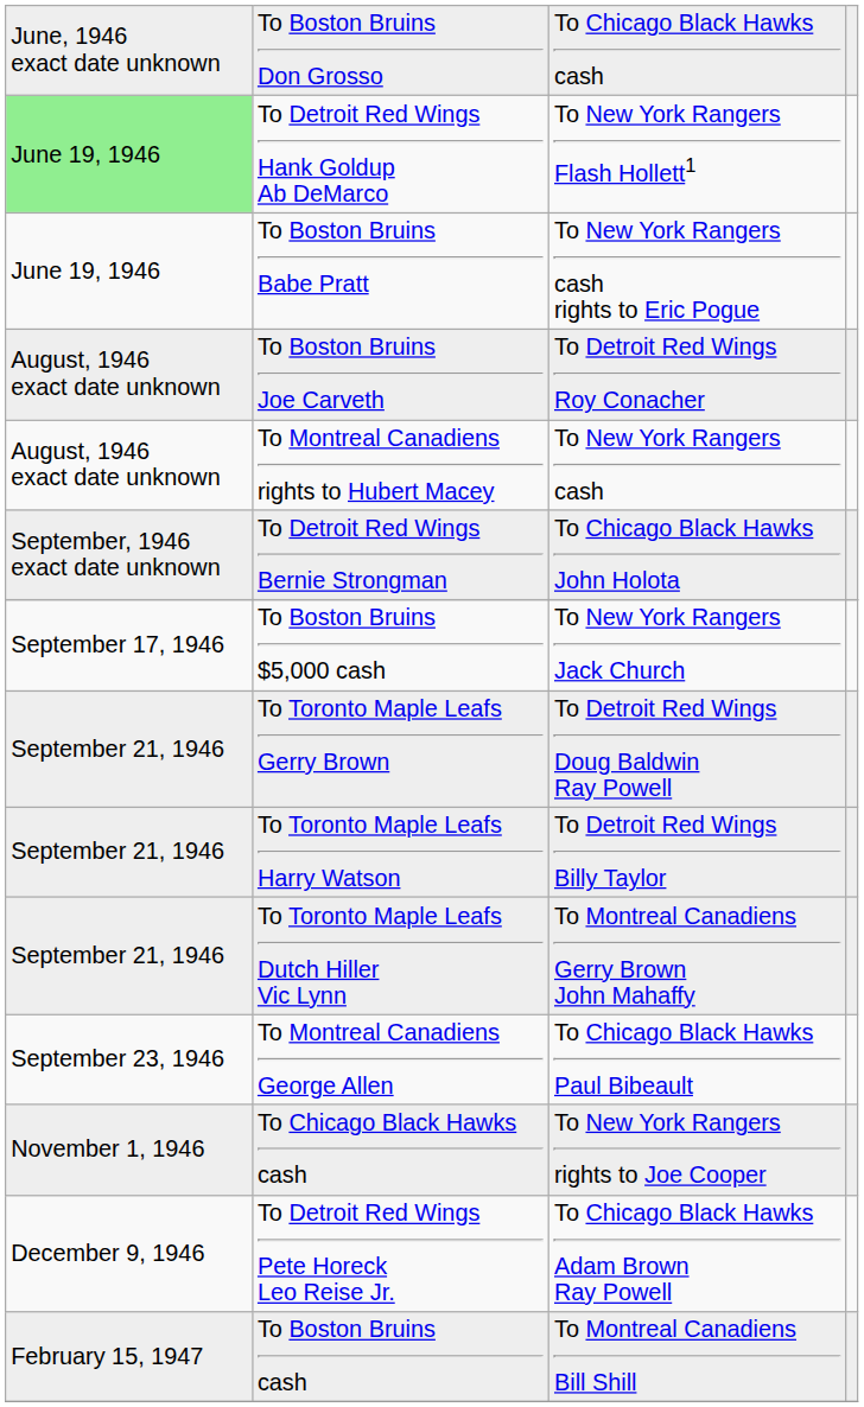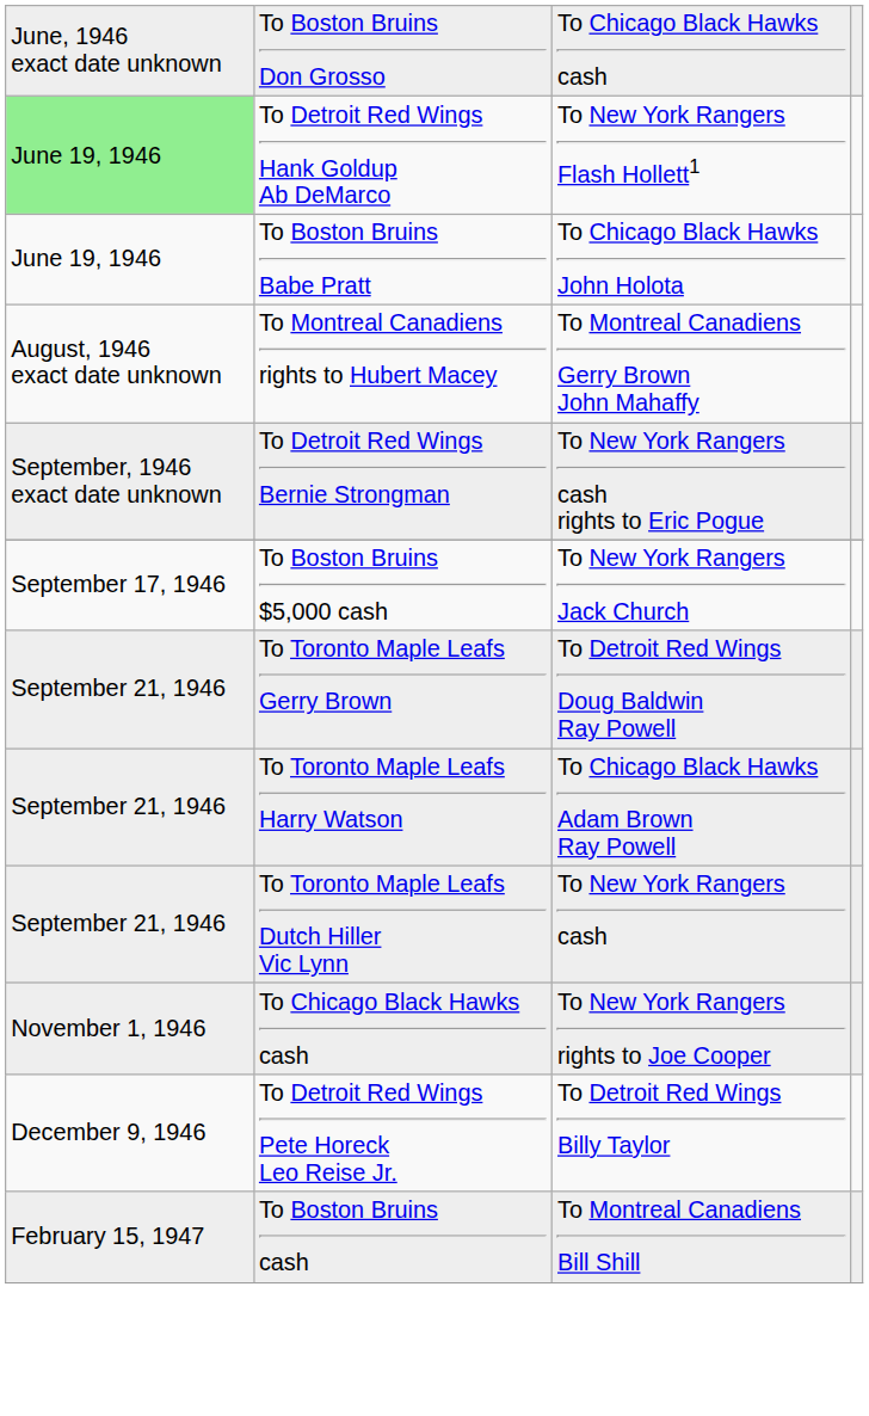 <table class="wikitable" style="border:1px solid #999999; width:580px;">
 <tr bgcolor="eeeeee">
 <td>June, 1946<br>exact date unknown</td>
 <td valign="top">To <a href='#'>Boston Bruins</a><hr><a href='#'>Don Grosso</a></td>
 <td valign="top">To <a href='#'>Chicago Black Hawks</a><hr>cash</td>
 <td></td>
 </tr>
 <tr>
 <td style="background: lightgreen;">June 19, 1946</td>
 <td valign="top">To <a href='#'>Detroit Red Wings</a><hr><a href='#'>Hank Goldup</a><br><a href='#'>Ab DeMarco</a></td>
 <td valign="top">To <a href='#'>New York Rangers</a><hr><a href='#'>Flash Hollett</a><sup>1</sup></td>
 <td></td>
 </tr>
 <tr>
 <td>June 19, 1946</td>
 <td valign="top">To <a href='#'>Boston Bruins</a><hr><a href='#'>Babe Pratt</a></td>
-<td valign="top">To <a href='#'>New York Rangers</a><hr>cash<br>rights to <a href='#'>Eric Pogue</a></td>
-<td></td>
-</tr>
-<tr bgcolor="eeeeee">
-<td>August, 1946<br>exact date unknown</td>
-<td valign="top">To <a href='#'>Boston Bruins</a><hr><a href='#'>Joe Carveth</a></td>
-<td valign="top">To <a href='#'>Detroit Red Wings</a><hr><a href='#'>Roy Conacher</a></td>
+<td valign="top">To <a href='#'>Chicago Black Hawks</a><hr><a href='#'>John Holota</a></td>
 <td></td>
 </tr>
 <tr>
 <td>August, 1946<br>exact date unknown</td>
 <td valign="top">To <a href='#'>Montreal Canadiens</a><hr>rights to <a href='#'>Hubert Macey</a></td>
-<td valign="top">To <a href='#'>New York Rangers</a><hr>cash</td>
+<td valign="top">To <a href='#'>Montreal Canadiens</a><hr><a href='#'>Gerry Brown</a><br><a href='#'>John Mahaffy</a></td>
 <td></td>
 </tr>
 <tr bgcolor="eeeeee">
 <td>September, 1946<br>exact date unknown</td>
 <td valign="top">To <a href='#'>Detroit Red Wings</a><hr><a href='#'>Bernie Strongman</a></td>
-<td valign="top">To <a href='#'>Chicago Black Hawks</a><hr><a href='#'>John Holota</a></td>
+<td valign="top">To <a href='#'>New York Rangers</a><hr>cash<br>rights to <a href='#'>Eric Pogue</a></td>
 <td></td>
 </tr>
 <tr bgcolor="eeeeee">
 </tr>
 <tr>
 <td>September 17, 1946</td>
 <td valign="top">To <a href='#'>Boston Bruins</a><hr>$5,000 cash</td>
 <td valign="top">To <a href='#'>New York Rangers</a><hr><a href='#'>Jack Church</a></td>
 <td></td>
 </tr>
 <tr bgcolor="eeeeee">
 <td>September 21, 1946</td>
 <td valign="top">To <a href='#'>Toronto Maple Leafs</a><hr><a href='#'>Gerry Brown</a></td>
 <td valign="top">To <a href='#'>Detroit Red Wings</a><hr><a href='#'>Doug Baldwin</a><br><a href='#'>Ray Powell</a></td>
 <td></td>
 </tr>
 <tr bgcolor="eeeeee">
 <td>September 21, 1946</td>
 <td valign="top">To <a href='#'>Toronto Maple Leafs</a><hr><a href='#'>Harry Watson</a></td>
-<td valign="top">To <a href='#'>Detroit Red Wings</a><hr><a href='#'>Billy Taylor</a></td>
+<td valign="top">To <a href='#'>Chicago Black Hawks</a><hr><a href='#'>Adam Brown</a><br><a href='#'>Ray Powell</a></td>
 <td></td>
 </tr>
 <tr bgcolor="eeeeee">
 <td>September 21, 1946</td>
 <td valign="top">To <a href='#'>Toronto Maple Leafs</a><hr><a href='#'>Dutch Hiller</a><br><a href='#'>Vic Lynn</a></td>
-<td valign="top">To <a href='#'>Montreal Canadiens</a><hr><a href='#'>Gerry Brown</a><br><a href='#'>John Mahaffy</a></td>
-<td></td>
-</tr>
-<tr>
-<td>September 23, 1946</td>
-<td valign="top">To <a href='#'>Montreal Canadiens</a><hr><a href='#'>George Allen</a></td>
-<td valign="top">To <a href='#'>Chicago Black Hawks</a><hr><a href='#'>Paul Bibeault</a></td>
+<td valign="top">To <a href='#'>New York Rangers</a><hr>cash</td>
 <td></td>
 </tr>
 <tr bgcolor="eeeeee">
 <td>November 1, 1946</td>
 <td valign="top">To <a href='#'>Chicago Black Hawks</a><hr>cash</td>
 <td valign="top">To <a href='#'>New York Rangers</a><hr>rights to <a href='#'>Joe Cooper</a></td>
 <td></td>
 </tr>
 <tr>
 <td>December 9, 1946</td>
 <td valign="top">To <a href='#'>Detroit Red Wings</a><hr><a href='#'>Pete Horeck</a><br><a href='#'>Leo Reise Jr.</a></td>
-<td valign="top">To <a href='#'>Chicago Black Hawks</a><hr><a href='#'>Adam Brown</a><br><a href='#'>Ray Powell</a></td>
+<td valign="top">To <a href='#'>Detroit Red Wings</a><hr><a href='#'>Billy Taylor</a></td>
 <td></td>
 </tr>
 <tr bgcolor="eeeeee">
 <td>February 15, 1947</td>
 <td valign="top">To <a href='#'>Boston Bruins</a><hr>cash</td>
 <td valign="top">To <a href='#'>Montreal Canadiens</a><hr><a href='#'>Bill Shill</a></td>
 <td></td>
 </tr>
 <tr bgcolor="eeeeee">
 </tr>
 </table>
